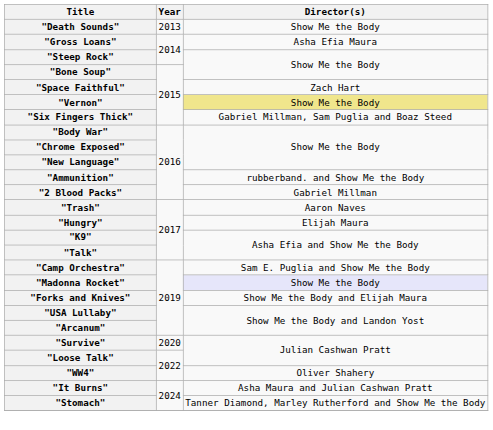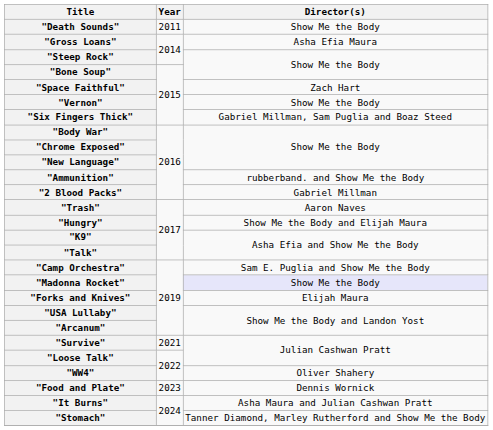 <table class="wikitable plainrowheaders" style="text-align:center;">
 <tr>
 <th scope="col" style="width:16em;">Title</th>
 <th scope="col">Year</th>
 <th scope="col">Director(s)</th>
 </tr>
 <tr>
 <th scope="row">"Death Sounds"</th>
-<td>2013</td>
+<td>2011</td>
 <td>Show Me the Body</td>
 </tr>
 <tr>
 <th scope="row">"Gross Loans"</th>
 <td rowspan="2">2014</td>
 <td>Asha Efia Maura</td>
 </tr>
 <tr>
 <th scope="row">"Steep Rock"</th>
 <td rowspan="2">Show Me the Body</td>
 </tr>
 <tr>
 <th scope="row">"Bone Soup"</th>
 <td rowspan="4">2015</td>
 </tr>
 <tr>
 <th scope="row">"Space Faithful"</th>
 <td>Zach Hart</td>
 </tr>
 <tr>
 <th scope="row">"Vernon" </th>
-<td style="background: khaki;">Show Me the Body</td>
+<td>Show Me the Body</td>
 </tr>
 <tr>
 <th scope="row">"Six Fingers Thick"</th>
 <td>Gabriel Millman, Sam Puglia and Boaz Steed</td>
 </tr>
 <tr>
 <th scope="row">"Body War"</th>
 <td rowspan="5">2016</td>
 <td rowspan="3">Show Me the Body</td>
 </tr>
 <tr>
 <th scope="row">"Chrome Exposed"</th>
 </tr>
 <tr>
 <th scope="row">"New Language"</th>
 </tr>
 <tr>
 <th scope="row">"Ammunition"</th>
 <td>rubberband. and Show Me the Body</td>
 </tr>
 <tr>
 <th scope="row">"2 Blood Packs"</th>
 <td>Gabriel Millman</td>
 </tr>
 <tr>
 <th scope="row">"Trash"</th>
 <td rowspan="4">2017</td>
 <td>Aaron Naves</td>
 </tr>
 <tr>
 <th scope="row">"Hungry" </th>
-<td>Elijah Maura</td>
+<td>Show Me the Body and Elijah Maura</td>
 </tr>
 <tr>
 <th scope="row">"K9"</th>
 <td rowspan="2">Asha Efia and Show Me the Body</td>
 </tr>
 <tr>
 <th scope="row">"Talk"</th>
 </tr>
 <tr>
 <th scope="row">"Camp Orchestra"</th>
 <td rowspan="5">2019</td>
 <td>Sam E. Puglia and Show Me the Body</td>
 </tr>
 <tr>
 <th scope="row">"Madonna Rocket"</th>
 <td style="background: lavender;">Show Me the Body</td>
 </tr>
 <tr>
 <th scope="row">"Forks and Knives"</th>
-<td>Show Me the Body and Elijah Maura</td>
+<td>Elijah Maura</td>
 </tr>
 <tr>
 <th scope="row">"USA Lullaby"</th>
 <td rowspan="2">Show Me the Body and Landon Yost</td>
 </tr>
 <tr>
 <th scope="row">"Arcanum"</th>
 </tr>
 <tr>
 <th scope="row">"Survive"</th>
-<td>2020</td>
+<td>2021</td>
 <td rowspan="2">Julian Cashwan Pratt</td>
 </tr>
 <tr>
 <th scope="row">"Loose Talk"</th>
 <td rowspan="2">2022</td>
 </tr>
 <tr>
 <th scope="row">"WW4"</th>
 <td>Oliver Shahery</td>
+</tr>
+<tr>
+<th scope="row">"Food and Plate"</th>
+<td>2023</td>
+<td>Dennis Wornick</td>
 </tr>
 <tr>
 <th scope="row">"It Burns"</th>
 <td rowspan="2">2024</td>
 <td>Asha Maura and Julian Cashwan Pratt</td>
 </tr>
 <tr>
 <th scope="row">"Stomach" </th>
 <td>Tanner Diamond, Marley Rutherford and Show Me the Body</td>
 </tr>
 <tr>
 </tr>
 </table>
